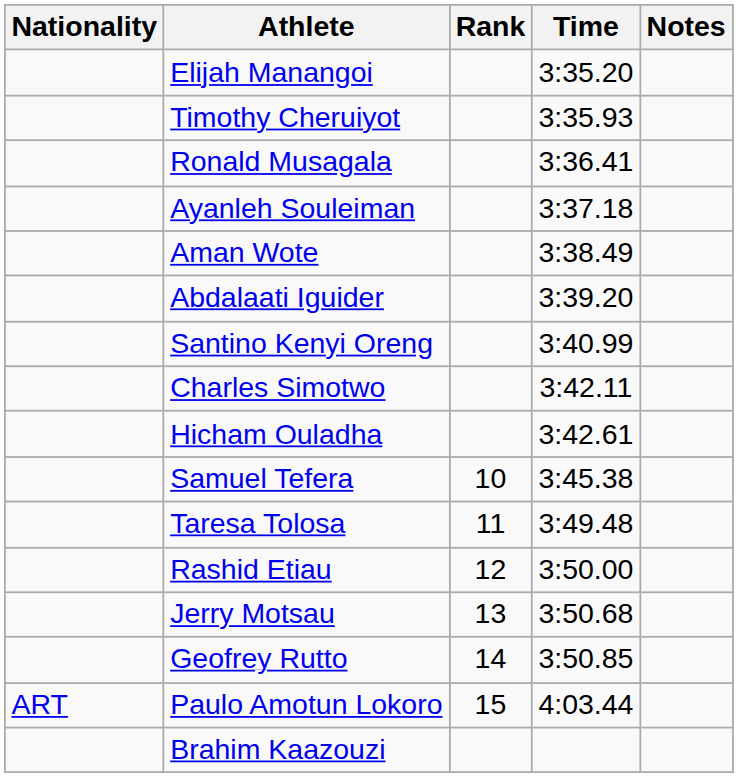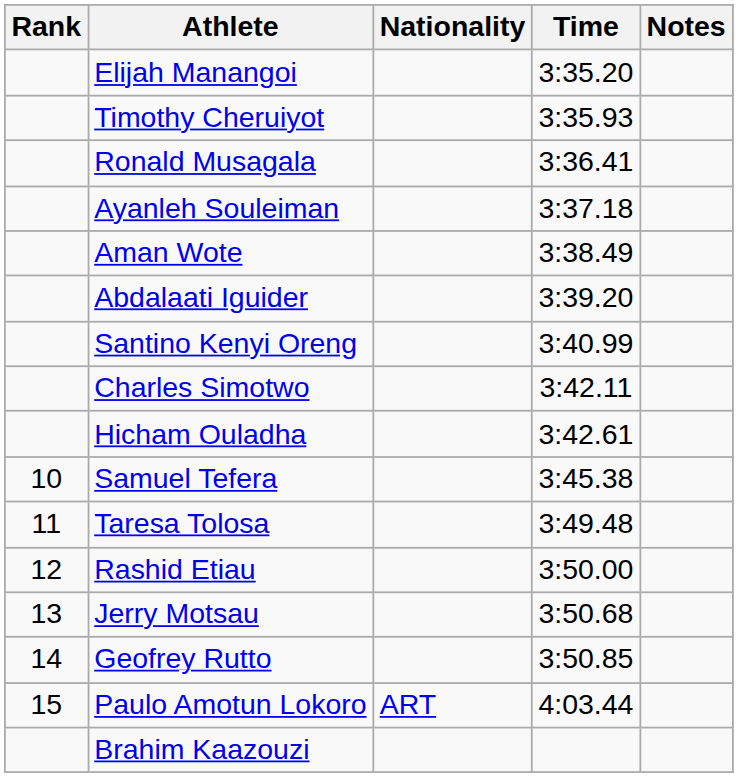 <table class="wikitable sortable" style="text-align:center">
 <tr>
+<th>Rank</th>
+<th>Athlete</th>
 <th>Nationality</th>
-<th>Athlete</th>
-<th>Rank</th>
 <th>Time</th>
 <th>Notes</th>
 </tr>
 <tr>
+<td></td>
+<td align="left"><a href='#'>Elijah Manangoi</a></td>
 <td align=left></td>
-<td align="left"><a href='#'>Elijah Manangoi</a></td>
-<td></td>
 <td>3:35.20</td>
 <td></td>
 </tr>
 <tr>
+<td></td>
+<td align="left"><a href='#'>Timothy Cheruiyot</a></td>
 <td align=left></td>
-<td align="left"><a href='#'>Timothy Cheruiyot</a></td>
-<td></td>
 <td>3:35.93</td>
 <td></td>
 </tr>
 <tr>
+<td></td>
+<td align="left"><a href='#'>Ronald Musagala</a></td>
 <td align=left></td>
-<td align="left"><a href='#'>Ronald Musagala</a></td>
-<td></td>
 <td>3:36.41</td>
 <td></td>
 </tr>
 <tr>
+<td></td>
+<td align="left"><a href='#'>Ayanleh Souleiman</a></td>
 <td align=left></td>
-<td align="left"><a href='#'>Ayanleh Souleiman</a></td>
-<td></td>
 <td>3:37.18</td>
 <td></td>
 </tr>
 <tr>
+<td></td>
+<td align="left"><a href='#'>Aman Wote</a></td>
 <td align=left></td>
-<td align="left"><a href='#'>Aman Wote</a></td>
-<td></td>
 <td>3:38.49</td>
 <td></td>
 </tr>
 <tr>
+<td></td>
+<td align="left"><a href='#'>Abdalaati Iguider</a></td>
 <td align=left></td>
-<td align="left"><a href='#'>Abdalaati Iguider</a></td>
-<td></td>
 <td>3:39.20</td>
 <td></td>
 </tr>
 <tr>
+<td></td>
+<td align="left"><a href='#'>Santino Kenyi Oreng</a></td>
 <td align=left></td>
-<td align="left"><a href='#'>Santino Kenyi Oreng</a></td>
-<td></td>
 <td>3:40.99</td>
 <td></td>
 </tr>
 <tr>
+<td></td>
+<td align="left"><a href='#'>Charles Simotwo</a></td>
 <td align=left></td>
-<td align="left"><a href='#'>Charles Simotwo</a></td>
-<td></td>
 <td>3:42.11</td>
 <td></td>
 </tr>
 <tr>
+<td></td>
+<td align="left"><a href='#'>Hicham Ouladha</a></td>
 <td align=left></td>
-<td align="left"><a href='#'>Hicham Ouladha</a></td>
-<td></td>
 <td>3:42.61</td>
 <td></td>
 </tr>
 <tr>
+<td>10</td>
+<td align="left"><a href='#'>Samuel Tefera</a></td>
 <td align=left></td>
-<td align="left"><a href='#'>Samuel Tefera</a></td>
-<td>10</td>
 <td>3:45.38</td>
 <td></td>
 </tr>
 <tr>
+<td>11</td>
+<td align="left"><a href='#'>Taresa Tolosa</a></td>
 <td align=left></td>
-<td align="left"><a href='#'>Taresa Tolosa</a></td>
-<td>11</td>
 <td>3:49.48</td>
 <td></td>
 </tr>
 <tr>
+<td>12</td>
+<td align="left"><a href='#'>Rashid Etiau</a></td>
 <td align=left></td>
-<td align="left"><a href='#'>Rashid Etiau</a></td>
-<td>12</td>
 <td>3:50.00</td>
 <td></td>
 </tr>
 <tr>
+<td>13</td>
+<td align="left"><a href='#'>Jerry Motsau</a></td>
 <td align=left></td>
-<td align="left"><a href='#'>Jerry Motsau</a></td>
-<td>13</td>
 <td>3:50.68</td>
 <td></td>
 </tr>
 <tr>
+<td>14</td>
+<td align="left"><a href='#'>Geofrey Rutto</a></td>
 <td align=left></td>
-<td align="left"><a href='#'>Geofrey Rutto</a></td>
-<td>14</td>
 <td>3:50.85</td>
 <td></td>
 </tr>
 <tr>
+<td>15</td>
+<td align="left"><a href='#'>Paulo Amotun Lokoro</a></td>
 <td align=left><a href='#'>ART</a></td>
-<td align="left"><a href='#'>Paulo Amotun Lokoro</a></td>
-<td>15</td>
 <td>4:03.44</td>
 <td></td>
 </tr>
 <tr>
+<td></td>
+<td align="left"><a href='#'>Brahim Kaazouzi</a></td>
 <td align=left></td>
-<td align="left"><a href='#'>Brahim Kaazouzi</a></td>
-<td></td>
 <td></td>
 <td></td>
 </tr>
 </table>
